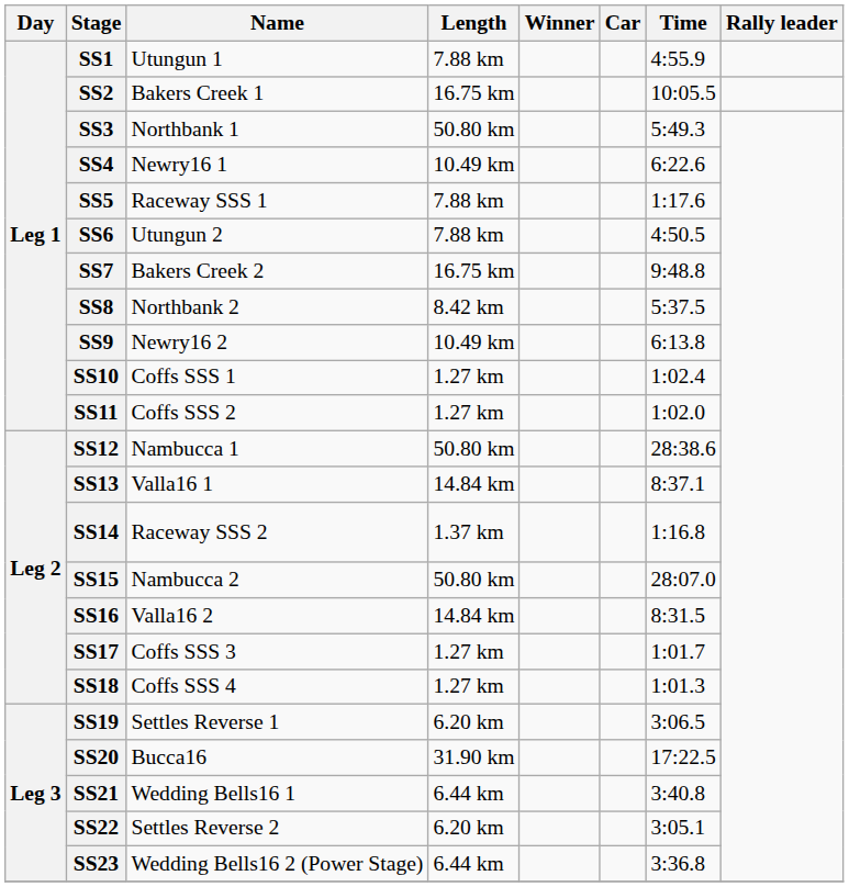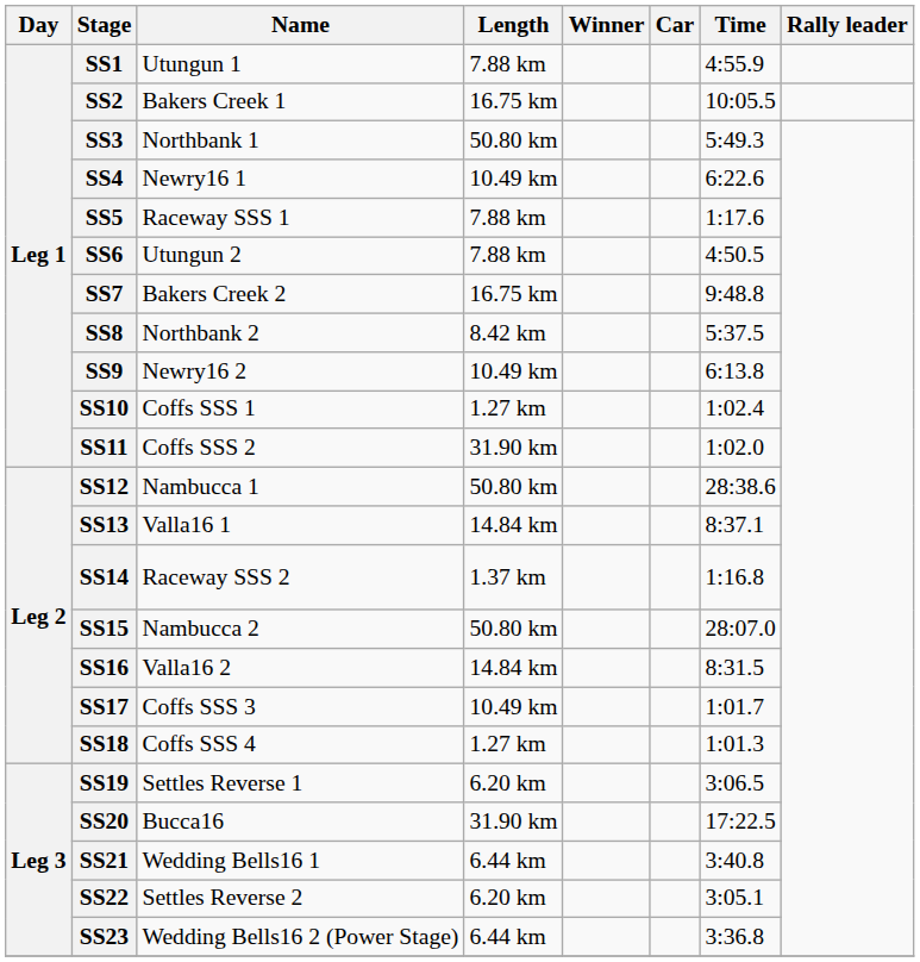 <table class="wikitable" style="text-align: left; font-size: 90%; max-width: 950px;">
 <tr>
 <th>Day</th>
 <th>Stage</th>
 <th>Name</th>
 <th>Length</th>
 <th>Winner</th>
 <th>Car</th>
 <th>Time</th>
 <th>Rally leader</th>
 </tr>
 <tr>
 <th rowspan=11>Leg 1</th>
 <th>SS1</th>
 <td>Utungun 1</td>
 <td>7.88 km</td>
 <td></td>
 <td></td>
 <td>4:55.9</td>
 <td></td>
 </tr>
 <tr>
 <th>SS2</th>
 <td>Bakers Creek 1</td>
 <td>16.75 km</td>
 <td></td>
 <td></td>
 <td>10:05.5</td>
 <td></td>
 </tr>
 <tr>
 <th>SS3</th>
 <td>Northbank 1</td>
 <td>50.80 km</td>
 <td></td>
 <td></td>
 <td>5:49.3</td>
 <td rowspan=21></td>
 </tr>
 <tr>
 <th>SS4</th>
 <td>Newry16 1</td>
 <td>10.49 km</td>
 <td></td>
 <td></td>
 <td>6:22.6</td>
 </tr>
 <tr>
 <th>SS5</th>
 <td>Raceway SSS 1</td>
 <td>7.88 km</td>
 <td><br></td>
 <td><br></td>
 <td>1:17.6</td>
 </tr>
 <tr>
 <th>SS6</th>
 <td>Utungun 2</td>
 <td>7.88 km</td>
 <td></td>
 <td></td>
 <td>4:50.5</td>
 </tr>
 <tr>
 <th>SS7</th>
 <td>Bakers Creek 2</td>
 <td>16.75 km</td>
 <td></td>
 <td></td>
 <td>9:48.8</td>
 </tr>
 <tr>
 <th>SS8</th>
 <td>Northbank 2</td>
 <td>8.42 km</td>
 <td></td>
 <td></td>
 <td>5:37.5</td>
 </tr>
 <tr>
 <th>SS9</th>
 <td>Newry16 2</td>
 <td>10.49 km</td>
 <td></td>
 <td></td>
 <td>6:13.8</td>
 </tr>
 <tr>
 <th>SS10</th>
 <td>Coffs SSS 1</td>
 <td>1.27 km</td>
 <td></td>
 <td></td>
 <td>1:02.4</td>
 </tr>
 <tr>
 <th>SS11</th>
 <td>Coffs SSS 2</td>
-<td>1.27 km</td>
+<td>31.90 km</td>
 <td></td>
 <td></td>
 <td>1:02.0</td>
 </tr>
 <tr>
 <th rowspan=7>Leg 2</th>
 <th>SS12</th>
 <td>Nambucca 1</td>
 <td>50.80 km</td>
 <td></td>
 <td></td>
 <td>28:38.6</td>
 </tr>
 <tr>
 <th>SS13</th>
 <td>Valla16 1</td>
 <td>14.84 km</td>
 <td></td>
 <td></td>
 <td>8:37.1</td>
 </tr>
 <tr>
 <th>SS14</th>
 <td>Raceway SSS 2</td>
 <td>1.37 km</td>
 <td><br><br></td>
 <td><br><br></td>
 <td>1:16.8</td>
 </tr>
 <tr>
 <th>SS15</th>
 <td>Nambucca 2</td>
 <td>50.80 km</td>
 <td></td>
 <td></td>
 <td>28:07.0</td>
 </tr>
 <tr>
 <th>SS16</th>
 <td>Valla16 2</td>
 <td>14.84 km</td>
 <td></td>
 <td></td>
 <td>8:31.5</td>
 </tr>
 <tr>
 <th>SS17</th>
 <td>Coffs SSS 3</td>
-<td>1.27 km</td>
+<td>10.49 km</td>
 <td></td>
 <td></td>
 <td>1:01.7</td>
 </tr>
 <tr>
 <th>SS18</th>
 <td>Coffs SSS 4</td>
 <td>1.27 km</td>
 <td></td>
 <td></td>
 <td>1:01.3</td>
 </tr>
 <tr>
 <th rowspan=5>Leg 3</th>
 <th>SS19</th>
 <td>Settles Reverse 1</td>
 <td>6.20 km</td>
 <td></td>
 <td></td>
 <td>3:06.5</td>
 </tr>
 <tr>
 <th>SS20</th>
 <td>Bucca16</td>
 <td>31.90 km</td>
 <td></td>
 <td></td>
 <td>17:22.5</td>
 </tr>
 <tr>
 <th>SS21</th>
 <td>Wedding Bells16 1</td>
 <td>6.44 km</td>
 <td></td>
 <td></td>
 <td>3:40.8</td>
 </tr>
 <tr>
 <th>SS22</th>
 <td>Settles Reverse 2</td>
 <td>6.20 km</td>
 <td></td>
 <td></td>
 <td>3:05.1</td>
 </tr>
 <tr>
 <th>SS23</th>
 <td>Wedding Bells16 2 (Power Stage)</td>
 <td>6.44 km</td>
 <td></td>
 <td></td>
 <td>3:36.8</td>
 </tr>
 <tr>
 </tr>
 </table>
